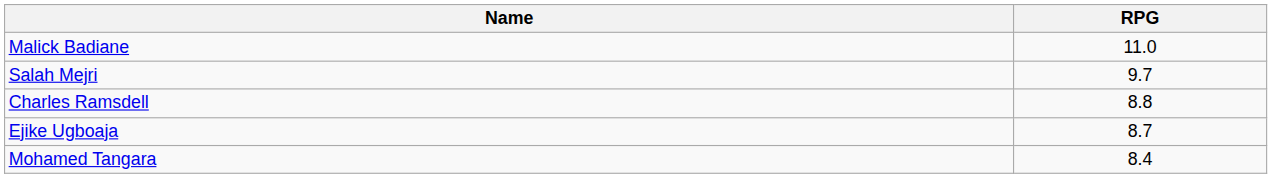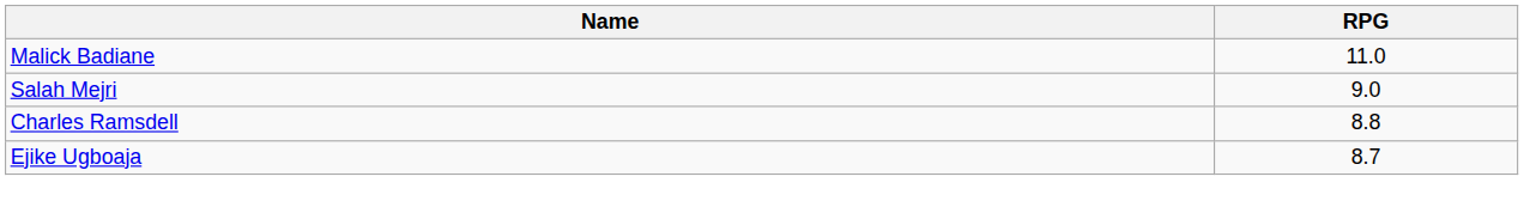 <table class=wikitable width="90%">
 <tr>
 <th width="80%">Name</th>
 <th width="20%">RPG</th>
 </tr>
 <tr>
 <td> <a href='#'>Malick Badiane</a></td>
 <td align=center>11.0</td>
 </tr>
 <tr>
 <td> <a href='#'>Salah Mejri</a></td>
-<td align=center>9.7</td>
+<td align=center>9.0</td>
 </tr>
 <tr>
 <td> <a href='#'>Charles Ramsdell</a></td>
 <td align=center>8.8</td>
 </tr>
 <tr>
 <td> <a href='#'>Ejike Ugboaja</a></td>
 <td align=center>8.7</td>
 </tr>
-<tr>
-<td> <a href='#'>Mohamed Tangara</a></td>
-<td align=center>8.4</td>
-</tr>
 </table>
